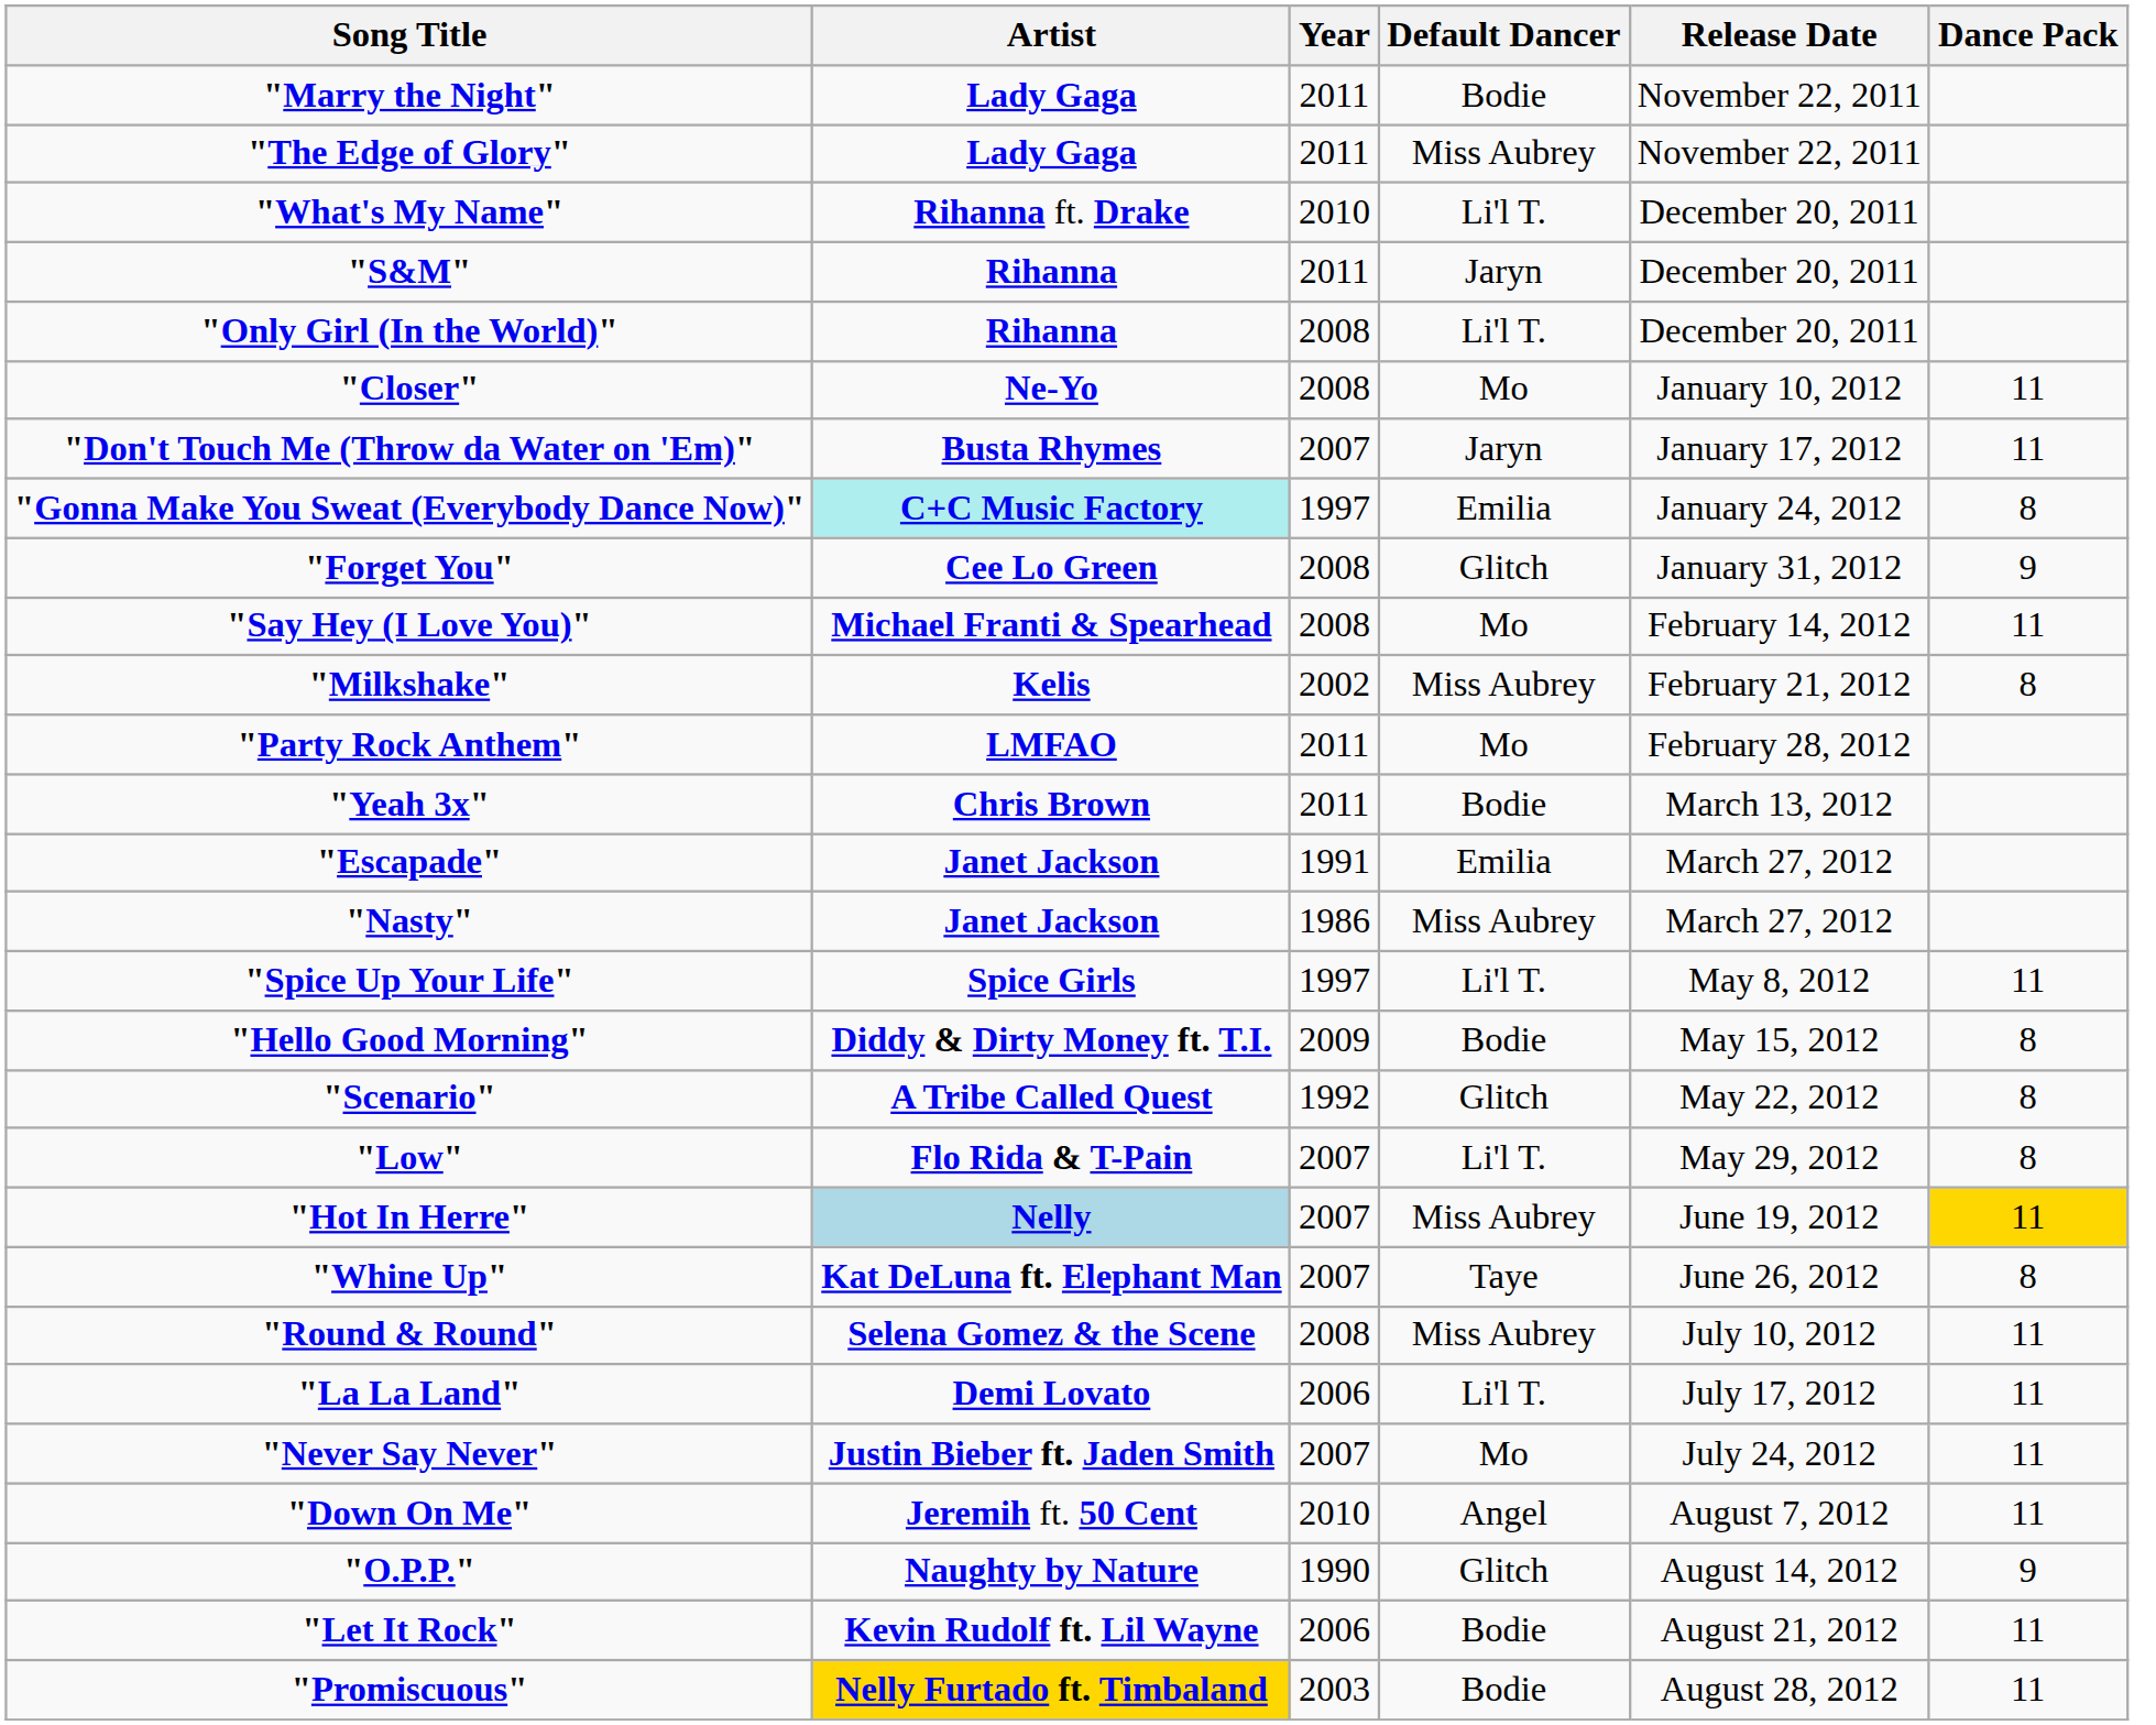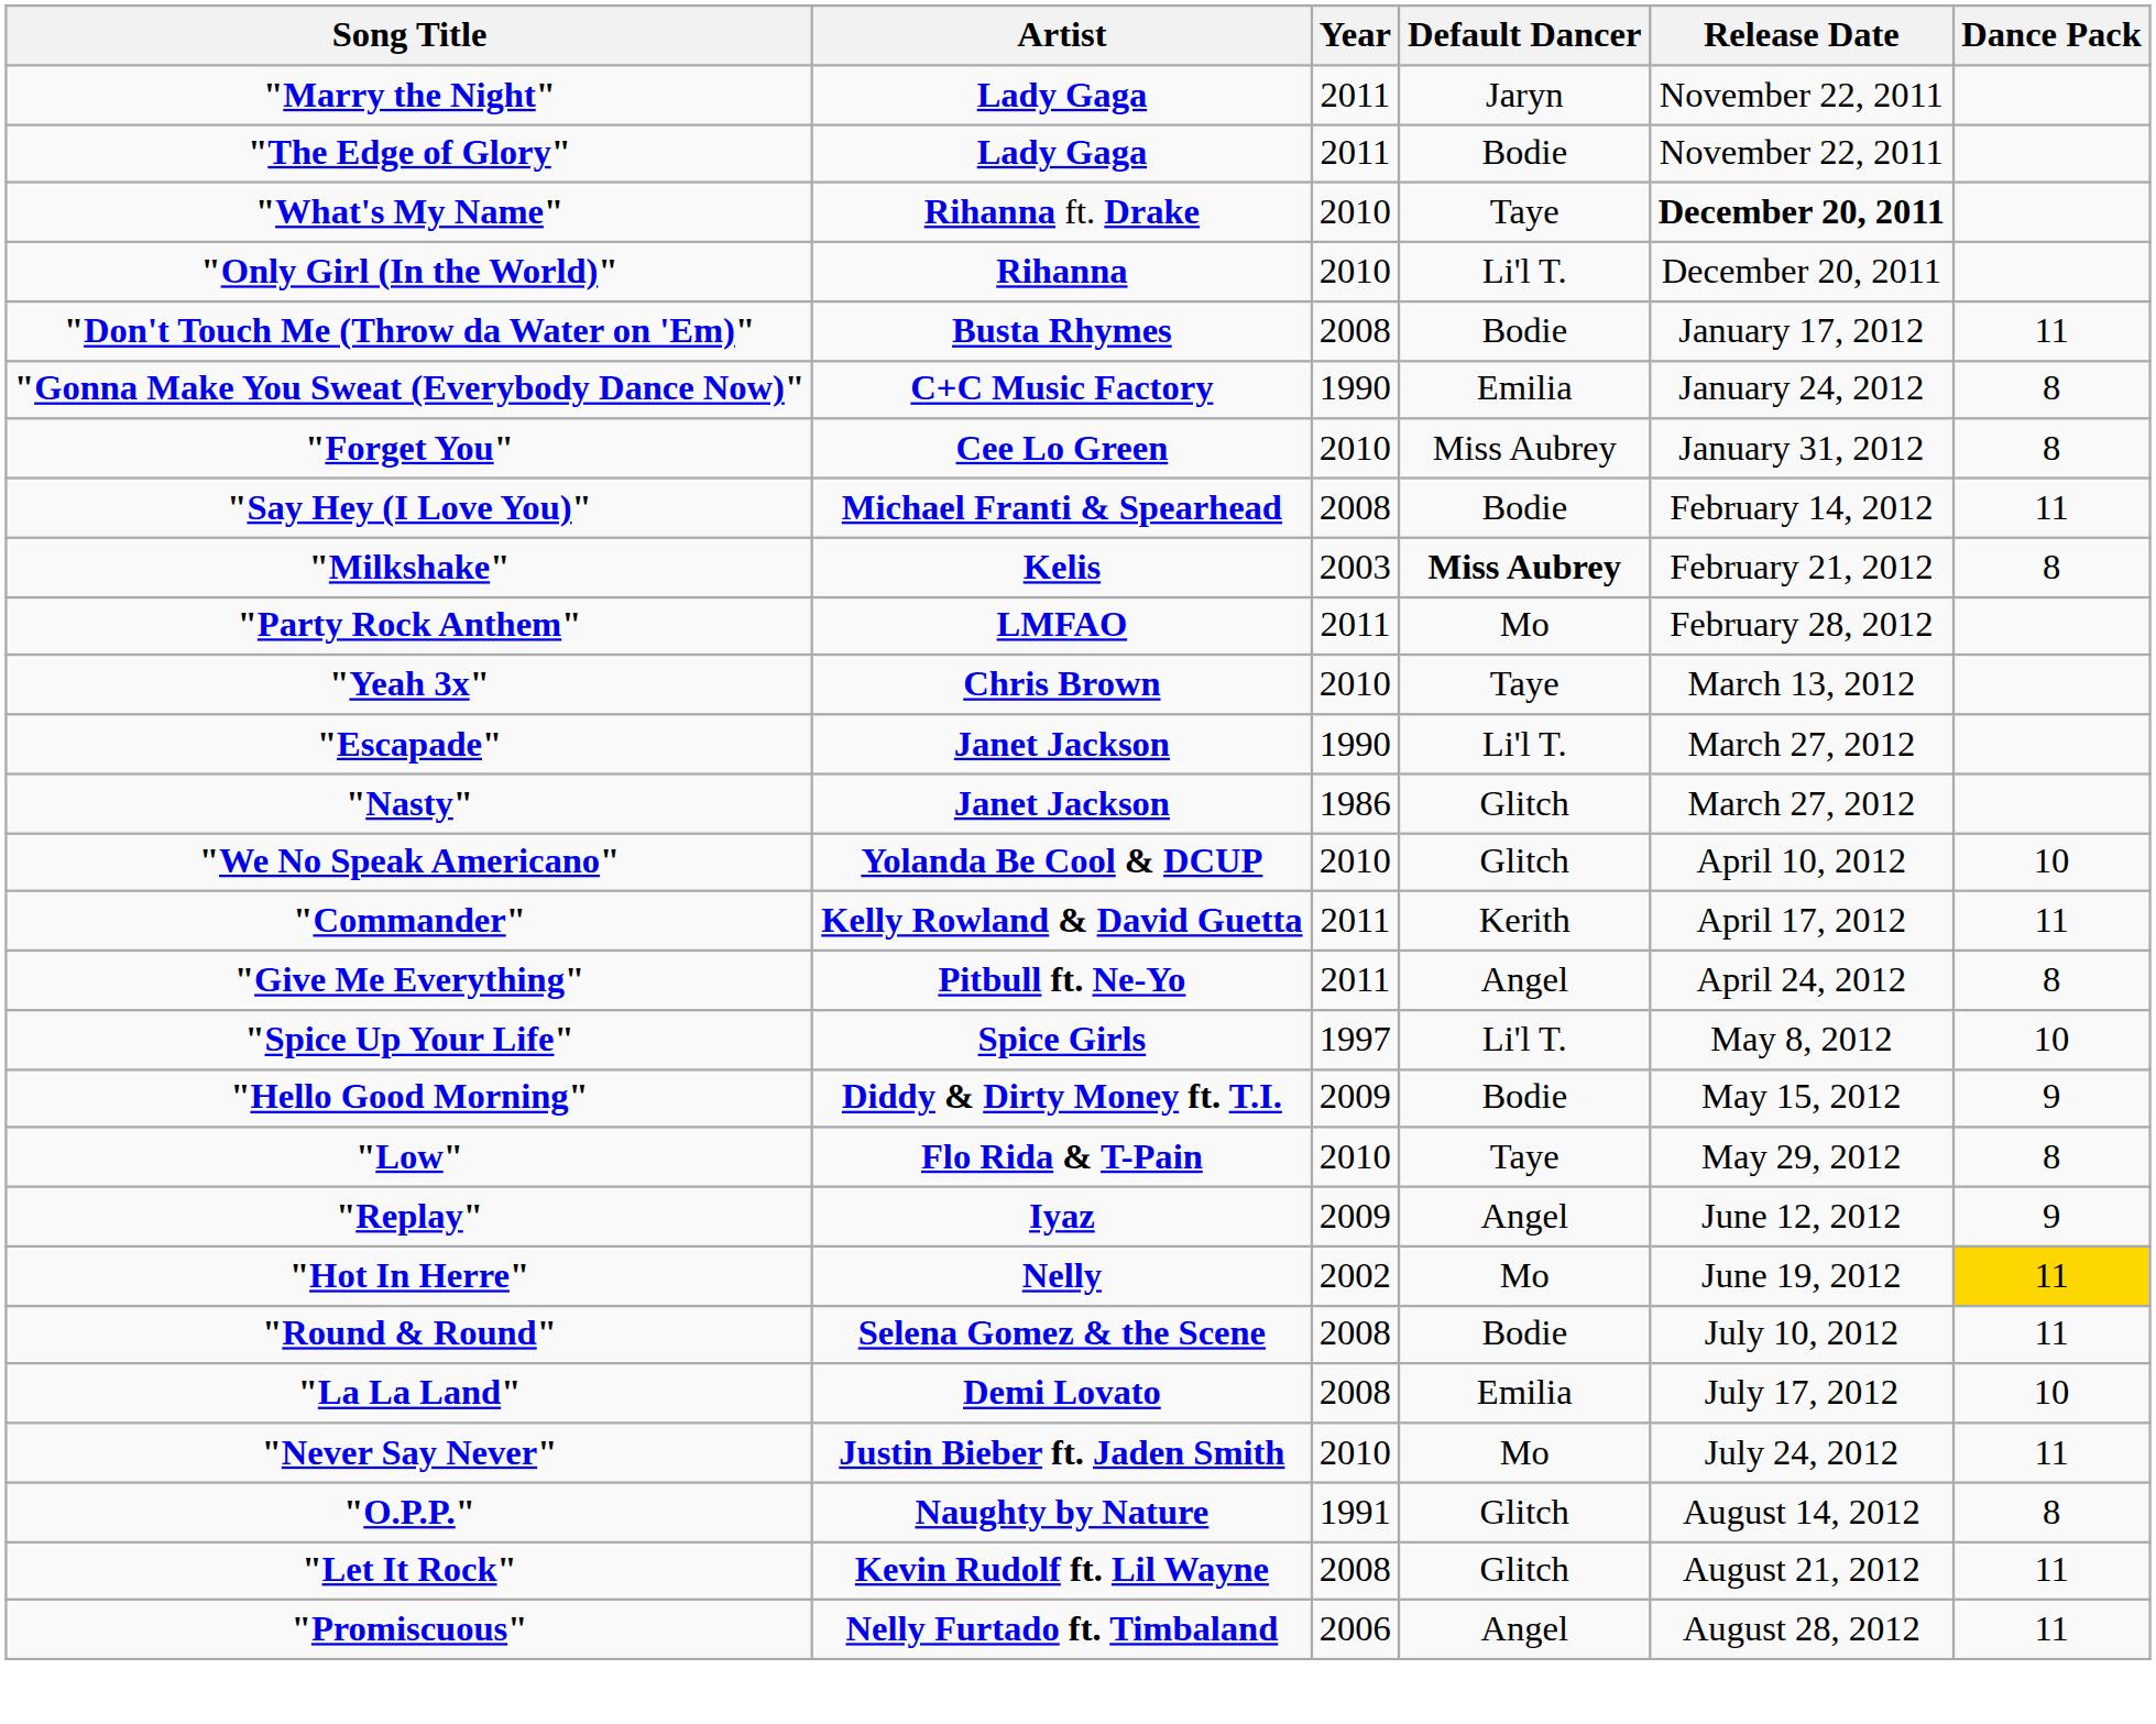 <table class="wikitable sortable mw-collapsible mw-collapsed" style="font-size:90%; text-align:center; margin: 5px;">
 <tr>
 <th>Song Title</th>
 <th>Artist</th>
 <th>Year</th>
 <th>Default Dancer</th>
 <th>Release Date</th>
 <th>Dance Pack</th>
 </tr>
 <tr>
 <td><strong>"<a href='#'>Marry the Night</a>"</strong></td>
 <td><strong><a href='#'>Lady Gaga</a></strong></td>
 <td>2011</td>
-<td>Bodie</td>
+<td>Jaryn</td>
 <td>November 22, 2011</td>
 <td></td>
 </tr>
 <tr>
 <td><strong>"<a href='#'>The Edge of Glory</a>"</strong></td>
 <td><strong><a href='#'>Lady Gaga</a></strong></td>
 <td>2011</td>
-<td>Miss Aubrey</td>
+<td>Bodie</td>
 <td>November 22, 2011</td>
 <td></td>
 </tr>
 <tr>
 <td><strong>"<a href='#'>What's My Name</a>"</strong></td>
 <td><strong><a href='#'>Rihanna</a></strong> ft. <strong><a href='#'>Drake</a></strong></td>
 <td>2010</td>
+<td>Taye</td>
+<td><strong>December 20, 2011</strong></td>
+<td></td>
+</tr>
+<tr>
+<td><strong>"<a href='#'>Only Girl (In the World)</a>"</strong></td>
+<td><strong><a href='#'>Rihanna</a></strong></td>
+<td>2010</td>
 <td>Li'l T.</td>
 <td>December 20, 2011</td>
 <td></td>
 </tr>
 <tr>
-<td><strong>"<a href='#'>S&M</a>"</strong></td>
-<td><strong><a href='#'>Rihanna</a></strong></td>
-<td>2011</td>
-<td>Jaryn</td>
-<td>December 20, 2011</td>
-<td></td>
-</tr>
-<tr>
-<td><strong>"<a href='#'>Only Girl (In the World)</a>"</strong></td>
-<td><strong><a href='#'>Rihanna</a></strong></td>
-<td>2008</td>
-<td>Li'l T.</td>
-<td>December 20, 2011</td>
-<td></td>
-</tr>
-<tr>
-<td><strong>"<a href='#'>Closer</a>"</strong></td>
-<td><strong><a href='#'>Ne-Yo</a></strong></td>
-<td>2008</td>
-<td>Mo</td>
-<td>January 10, 2012</td>
-<td>11</td>
-</tr>
-<tr>
 <td><strong>"<a href='#'>Don't Touch Me (Throw da Water on 'Em)</a>"</strong></td>
 <td><strong><a href='#'>Busta Rhymes</a></strong></td>
-<td>2007</td>
-<td>Jaryn</td>
+<td>2008</td>
+<td>Bodie</td>
 <td>January 17, 2012</td>
 <td>11</td>
 </tr>
 <tr>
 <td><strong>"<a href='#'>Gonna Make You Sweat (Everybody Dance Now)</a>"</strong></td>
-<td style="background: paleturquoise;"><strong><a href='#'>C+C Music Factory</a></strong></td>
-<td>1997</td>
+<td><strong><a href='#'>C+C Music Factory</a></strong></td>
+<td>1990</td>
 <td>Emilia</td>
 <td>January 24, 2012</td>
 <td>8</td>
 </tr>
 <tr>
 <td><strong>"<a href='#'>Forget You</a>"</strong></td>
 <td><strong><a href='#'>Cee Lo Green</a></strong></td>
-<td>2008</td>
-<td>Glitch</td>
+<td>2010</td>
+<td>Miss Aubrey</td>
 <td>January 31, 2012</td>
-<td>9</td>
+<td>8</td>
 </tr>
 <tr>
 <td><strong>"<a href='#'>Say Hey (I Love You)</a>"</strong></td>
 <td><strong><a href='#'>Michael Franti & Spearhead</a></strong></td>
 <td>2008</td>
-<td>Mo</td>
+<td>Bodie</td>
 <td>February 14, 2012</td>
 <td>11</td>
 </tr>
 <tr>
 <td><strong>"<a href='#'>Milkshake</a>"</strong></td>
 <td><strong><a href='#'>Kelis</a></strong></td>
-<td>2002</td>
-<td>Miss Aubrey</td>
+<td>2003</td>
+<td><strong>Miss Aubrey</strong></td>
 <td>February 21, 2012</td>
 <td>8</td>
 </tr>
 <tr>
 <td><strong>"<a href='#'>Party Rock Anthem</a>"</strong></td>
 <td><strong><a href='#'>LMFAO</a></strong></td>
 <td>2011</td>
 <td>Mo</td>
 <td>February 28, 2012</td>
 <td></td>
 </tr>
 <tr>
 <td><strong>"<a href='#'>Yeah 3x</a>"</strong></td>
 <td><strong><a href='#'>Chris Brown</a></strong></td>
-<td>2011</td>
-<td>Bodie</td>
+<td>2010</td>
+<td>Taye</td>
 <td>March 13, 2012</td>
 <td></td>
 </tr>
 <tr>
 <td><strong>"<a href='#'>Escapade</a>"</strong></td>
 <td><strong><a href='#'>Janet Jackson</a></strong></td>
-<td>1991</td>
-<td>Emilia</td>
+<td>1990</td>
+<td>Li'l T.</td>
 <td>March 27, 2012</td>
 <td></td>
 </tr>
 <tr>
 <td><strong>"<a href='#'>Nasty</a>"</strong></td>
 <td><strong><a href='#'>Janet Jackson</a></strong></td>
 <td>1986</td>
-<td>Miss Aubrey</td>
+<td>Glitch</td>
 <td>March 27, 2012</td>
 <td></td>
+</tr>
+<tr>
+<td><strong>"<a href='#'>We No Speak Americano</a>"</strong></td>
+<td><strong><a href='#'>Yolanda Be Cool</a> & <a href='#'>DCUP</a></strong></td>
+<td>2010</td>
+<td>Glitch</td>
+<td>April 10, 2012</td>
+<td>10</td>
+</tr>
+<tr>
+<td><strong>"<a href='#'>Commander</a>"</strong></td>
+<td><strong><a href='#'>Kelly Rowland</a> & <a href='#'>David Guetta</a></strong></td>
+<td>2011</td>
+<td>Kerith</td>
+<td>April 17, 2012</td>
+<td>11</td>
+</tr>
+<tr>
+<td><strong>"<a href='#'>Give Me Everything</a>"</strong></td>
+<td><strong><a href='#'>Pitbull</a> ft. <a href='#'>Ne-Yo</a></strong></td>
+<td>2011</td>
+<td>Angel</td>
+<td>April 24, 2012</td>
+<td>8</td>
 </tr>
 <tr>
 <td><strong>"<a href='#'>Spice Up Your Life</a>"</strong></td>
 <td><strong><a href='#'>Spice Girls</a></strong></td>
 <td>1997</td>
 <td>Li'l T.</td>
 <td>May 8, 2012</td>
-<td>11</td>
+<td>10</td>
 </tr>
 <tr>
 <td><strong>"<a href='#'>Hello Good Morning</a>"</strong></td>
 <td><strong><a href='#'>Diddy</a> & <a href='#'>Dirty Money</a> ft. <a href='#'>T.I.</a></strong></td>
 <td>2009</td>
 <td>Bodie</td>
 <td>May 15, 2012</td>
-<td>8</td>
-</tr>
-<tr>
-<td><strong>"<a href='#'>Scenario</a>"</strong></td>
-<td><strong><a href='#'>A Tribe Called Quest</a></strong></td>
-<td>1992</td>
-<td>Glitch</td>
-<td>May 22, 2012</td>
-<td>8</td>
+<td>9</td>
 </tr>
 <tr>
 <td><strong>"<a href='#'>Low</a>"</strong></td>
 <td><strong><a href='#'>Flo Rida</a> & <a href='#'>T-Pain</a></strong></td>
-<td>2007</td>
-<td>Li'l T.</td>
+<td>2010</td>
+<td>Taye</td>
 <td>May 29, 2012</td>
 <td>8</td>
 </tr>
 <tr>
+<td><strong>"<a href='#'>Replay</a>"</strong></td>
+<td><strong><a href='#'>Iyaz</a></strong></td>
+<td>2009</td>
+<td>Angel</td>
+<td>June 12, 2012</td>
+<td>9</td>
+</tr>
+<tr>
 <td><strong>"<a href='#'>Hot In Herre</a>"</strong></td>
-<td style="background: lightblue;"><strong><a href='#'>Nelly</a></strong></td>
-<td>2007</td>
-<td>Miss Aubrey</td>
+<td><strong><a href='#'>Nelly</a></strong></td>
+<td>2002</td>
+<td>Mo</td>
 <td>June 19, 2012</td>
 <td style="background: gold;">11</td>
-</tr>
-<tr>
-<td><strong>"<a href='#'>Whine Up</a>"</strong></td>
-<td><strong><a href='#'>Kat DeLuna</a> ft. <a href='#'>Elephant Man</a></strong></td>
-<td>2007</td>
-<td>Taye</td>
-<td>June 26, 2012</td>
-<td>8</td>
 </tr>
 <tr>
 <td><strong>"<a href='#'>Round & Round</a>"</strong></td>
 <td><strong><a href='#'>Selena Gomez & the Scene</a></strong></td>
 <td>2008</td>
-<td>Miss Aubrey</td>
+<td>Bodie</td>
 <td>July 10, 2012</td>
 <td>11</td>
 </tr>
 <tr>
 <td><strong>"<a href='#'>La La Land</a>"</strong></td>
 <td><strong><a href='#'>Demi Lovato</a></strong></td>
-<td>2006</td>
-<td>Li'l T.</td>
+<td>2008</td>
+<td>Emilia</td>
 <td>July 17, 2012</td>
-<td>11</td>
+<td>10</td>
 </tr>
 <tr>
 <td><strong>"<a href='#'>Never Say Never</a>"</strong></td>
 <td><strong><a href='#'>Justin Bieber</a> ft. <a href='#'>Jaden Smith</a></strong></td>
-<td>2007</td>
+<td>2010</td>
 <td>Mo</td>
 <td>July 24, 2012</td>
 <td>11</td>
 </tr>
 <tr>
-<td><strong>"<a href='#'>Down On Me</a>"</strong></td>
-<td><strong><a href='#'>Jeremih</a></strong> ft. <strong><a href='#'>50 Cent</a></strong></td>
-<td>2010</td>
-<td>Angel</td>
-<td>August 7, 2012</td>
-<td>11</td>
-</tr>
-<tr>
 <td><strong>"<a href='#'>O.P.P.</a>"</strong></td>
 <td><strong><a href='#'>Naughty by Nature</a></strong></td>
-<td>1990</td>
+<td>1991</td>
 <td>Glitch</td>
 <td>August 14, 2012</td>
-<td>9</td>
+<td>8</td>
 </tr>
 <tr>
 <td><strong>"<a href='#'>Let It Rock</a>"</strong></td>
 <td><strong><a href='#'>Kevin Rudolf</a> ft. <a href='#'>Lil Wayne</a></strong></td>
-<td>2006</td>
-<td>Bodie</td>
+<td>2008</td>
+<td>Glitch</td>
 <td>August 21, 2012</td>
 <td>11</td>
 </tr>
 <tr>
 <td><strong>"<a href='#'>Promiscuous</a>"</strong></td>
-<td style="background: gold;"><strong><a href='#'>Nelly Furtado</a> ft. <a href='#'>Timbaland</a></strong></td>
-<td>2003</td>
-<td>Bodie</td>
+<td><strong><a href='#'>Nelly Furtado</a> ft. <a href='#'>Timbaland</a></strong></td>
+<td>2006</td>
+<td>Angel</td>
 <td>August 28, 2012</td>
 <td>11</td>
 </tr>
 </table>
